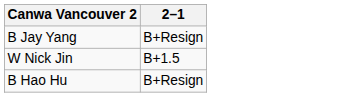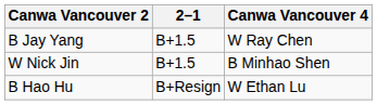 <table class="wikitable">
 <tr>
 <th>Canwa Vancouver 2</th>
 <th>2–1</th>
+<th>Canwa Vancouver 4</th>
 </tr>
 <tr>
 <td>B Jay Yang</td>
-<td>B+Resign</td>
+<td>B+1.5</td>
+<td>W Ray Chen</td>
 </tr>
 <tr>
 <td>W Nick Jin</td>
 <td>B+1.5</td>
+<td>B Minhao Shen</td>
 </tr>
 <tr>
 <td>B Hao Hu</td>
 <td>B+Resign</td>
+<td>W Ethan Lu</td>
 </tr>
 </table>
